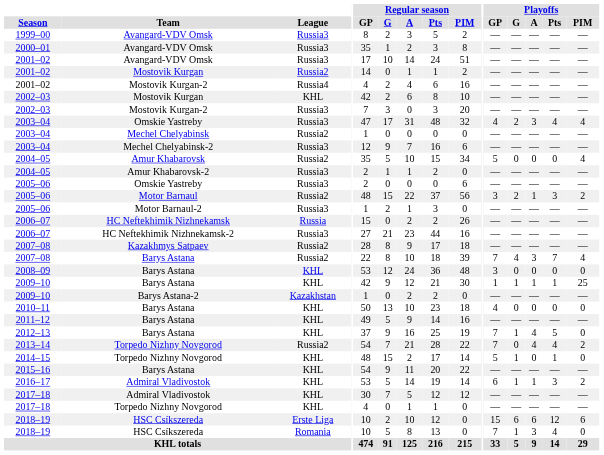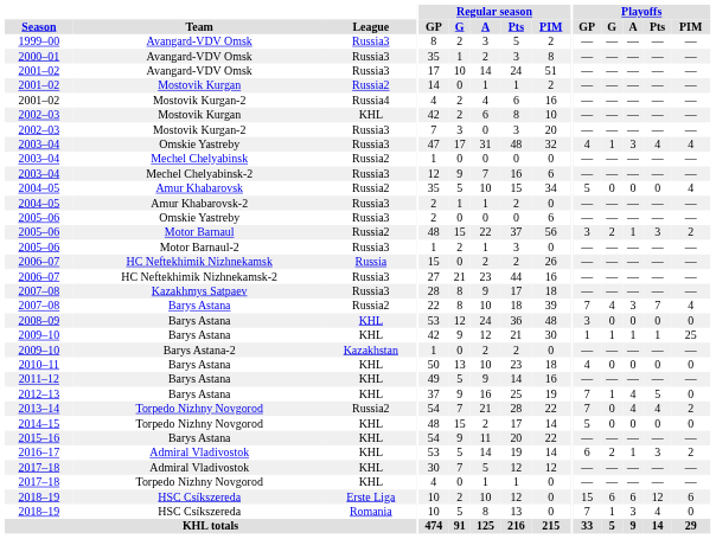 <table border="0" cellpadding="1" cellspacing="0" style="text-align:center; width:60em">
 <tr bgcolor="#e0e0e0">
 <th colspan="3" bgcolor="#ffffff"></th>
 <th rowspan="99" bgcolor="#ffffff"></th>
 <th colspan="5"><a href='#'>Regular season</a></th>
 <th rowspan="99" bgcolor="#ffffff"></th>
 <th colspan="5"><a href='#'>Playoffs</a></th>
 </tr>
 <tr bgcolor="#e0e0e0">
 <th><a href='#'>Season</a></th>
 <th>Team</th>
 <th>League</th>
 <th>GP</th>
 <th><a href='#'>G</a></th>
 <th><a href='#'>A</a></th>
 <th><a href='#'>Pts</a></th>
 <th><a href='#'>PIM</a></th>
 <th>GP</th>
 <th>G</th>
 <th>A</th>
 <th>Pts</th>
 <th>PIM</th>
 </tr>
 <tr>
 <td><a href='#'>1999–00</a></td>
 <td><a href='#'>Avangard-VDV Omsk</a></td>
 <td><a href='#'>Russia3</a></td>
 <td>8</td>
 <td>2</td>
 <td>3</td>
 <td>5</td>
 <td>2</td>
 <td>—</td>
 <td>—</td>
 <td>—</td>
 <td>—</td>
 <td>—</td>
 </tr>
 <tr bgcolor="#f0f0f0">
 <td><a href='#'>2000–01</a></td>
 <td>Avangard-VDV Omsk</td>
 <td>Russia3</td>
 <td>35</td>
 <td>1</td>
 <td>2</td>
 <td>3</td>
 <td>8</td>
 <td>—</td>
 <td>—</td>
 <td>—</td>
 <td>—</td>
 <td>—</td>
 </tr>
 <tr>
 <td><a href='#'>2001–02</a></td>
 <td>Avangard-VDV Omsk</td>
 <td>Russia3</td>
 <td>17</td>
 <td>10</td>
 <td>14</td>
 <td>24</td>
 <td>51</td>
 <td>—</td>
 <td>—</td>
 <td>—</td>
 <td>—</td>
 <td>—</td>
 </tr>
 <tr bgcolor="#f0f0f0">
 <td><a href='#'>2001–02</a></td>
 <td><a href='#'>Mostovik Kurgan</a></td>
 <td><a href='#'>Russia2</a></td>
 <td>14</td>
 <td>0</td>
 <td>1</td>
 <td>1</td>
 <td>2</td>
 <td>—</td>
 <td>—</td>
 <td>—</td>
 <td>—</td>
 <td>—</td>
 </tr>
 <tr>
 <td>2001–02</td>
 <td>Mostovik Kurgan-2</td>
 <td>Russia4</td>
 <td>4</td>
 <td>2</td>
 <td>4</td>
 <td>6</td>
 <td>16</td>
 <td>—</td>
 <td>—</td>
 <td>—</td>
 <td>—</td>
 <td>—</td>
 </tr>
 <tr bgcolor="#f0f0f0">
 <td><a href='#'>2002–03</a></td>
 <td>Mostovik Kurgan</td>
 <td>KHL</td>
 <td>42</td>
 <td>2</td>
 <td>6</td>
 <td>8</td>
 <td>10</td>
 <td>—</td>
 <td>—</td>
 <td>—</td>
 <td>—</td>
 <td>—</td>
 </tr>
 <tr>
 <td><a href='#'>2002–03</a></td>
 <td>Mostovik Kurgan-2</td>
 <td>Russia3</td>
 <td>7</td>
 <td>3</td>
 <td>0</td>
 <td>3</td>
 <td>20</td>
 <td>—</td>
 <td>—</td>
 <td>—</td>
 <td>—</td>
 <td>—</td>
 </tr>
 <tr bgcolor="#f0f0f0">
 <td><a href='#'>2003–04</a></td>
 <td>Omskie Yastreby</td>
 <td>Russia3</td>
 <td>47</td>
 <td>17</td>
 <td>31</td>
 <td>48</td>
 <td>32</td>
 <td>4</td>
-<td>2</td>
+<td>1</td>
 <td>3</td>
 <td>4</td>
 <td>4</td>
 </tr>
 <tr>
 <td><a href='#'>2003–04</a></td>
 <td><a href='#'>Mechel Chelyabinsk</a></td>
 <td>Russia2</td>
 <td>1</td>
 <td>0</td>
 <td>0</td>
 <td>0</td>
 <td>0</td>
 <td>—</td>
 <td>—</td>
 <td>—</td>
 <td>—</td>
 <td>—</td>
 </tr>
 <tr bgcolor="#f0f0f0">
 <td><a href='#'>2003–04</a></td>
 <td>Mechel Chelyabinsk-2</td>
 <td>Russia3</td>
 <td>12</td>
 <td>9</td>
 <td>7</td>
 <td>16</td>
 <td>6</td>
 <td>—</td>
 <td>—</td>
 <td>—</td>
 <td>—</td>
 <td>—</td>
 </tr>
 <tr>
 <td><a href='#'>2004–05</a></td>
 <td><a href='#'>Amur Khabarovsk</a></td>
 <td>Russia2</td>
 <td>35</td>
 <td>5</td>
 <td>10</td>
 <td>15</td>
 <td>34</td>
 <td>5</td>
 <td>0</td>
 <td>0</td>
 <td>0</td>
 <td>4</td>
 </tr>
 <tr bgcolor="#f0f0f0">
 <td><a href='#'>2004–05</a></td>
 <td>Amur Khabarovsk-2</td>
 <td>Russia3</td>
 <td>2</td>
 <td>1</td>
 <td>1</td>
 <td>2</td>
 <td>0</td>
 <td>—</td>
 <td>—</td>
 <td>—</td>
 <td>—</td>
 <td>—</td>
 </tr>
 <tr>
 <td><a href='#'>2005–06</a></td>
 <td>Omskie Yastreby</td>
 <td>Russia3</td>
 <td>2</td>
 <td>0</td>
 <td>0</td>
 <td>0</td>
 <td>6</td>
 <td>—</td>
 <td>—</td>
 <td>—</td>
 <td>—</td>
 <td>—</td>
 </tr>
 <tr bgcolor="#f0f0f0">
 <td><a href='#'>2005–06</a></td>
 <td><a href='#'>Motor Barnaul</a></td>
 <td>Russia2</td>
 <td>48</td>
 <td>15</td>
 <td>22</td>
 <td>37</td>
 <td>56</td>
 <td>3</td>
 <td>2</td>
 <td>1</td>
 <td>3</td>
 <td>2</td>
 </tr>
 <tr>
 <td><a href='#'>2005–06</a></td>
 <td>Motor Barnaul-2</td>
 <td>Russia3</td>
 <td>1</td>
 <td>2</td>
 <td>1</td>
 <td>3</td>
 <td>0</td>
 <td>—</td>
 <td>—</td>
 <td>—</td>
 <td>—</td>
 <td>—</td>
 </tr>
 <tr bgcolor="#f0f0f0">
 <td><a href='#'>2006–07</a></td>
 <td><a href='#'>HC Neftekhimik Nizhnekamsk</a></td>
 <td><a href='#'>Russia</a></td>
 <td>15</td>
 <td>0</td>
 <td>2</td>
 <td>2</td>
 <td>26</td>
 <td>—</td>
 <td>—</td>
 <td>—</td>
 <td>—</td>
 <td>—</td>
 </tr>
 <tr>
 <td><a href='#'>2006–07</a></td>
 <td>HC Neftekhimik Nizhnekamsk-2</td>
 <td>Russia3</td>
 <td>27</td>
 <td>21</td>
 <td>23</td>
 <td>44</td>
 <td>16</td>
 <td>—</td>
 <td>—</td>
 <td>—</td>
 <td>—</td>
 <td>—</td>
 </tr>
 <tr bgcolor="#f0f0f0">
 <td><a href='#'>2007–08</a></td>
 <td><a href='#'>Kazakhmys Satpaev</a></td>
-<td>Russia2</td>
+<td>Russia3</td>
 <td>28</td>
 <td>8</td>
 <td>9</td>
 <td>17</td>
 <td>18</td>
 <td>—</td>
 <td>—</td>
 <td>—</td>
 <td>—</td>
 <td>—</td>
 </tr>
 <tr>
 <td><a href='#'>2007–08</a></td>
 <td><a href='#'>Barys Astana</a></td>
 <td>Russia2</td>
 <td>22</td>
 <td>8</td>
 <td>10</td>
 <td>18</td>
 <td>39</td>
 <td>7</td>
 <td>4</td>
 <td>3</td>
 <td>7</td>
 <td>4</td>
 </tr>
 <tr bgcolor="#f0f0f0">
 <td><a href='#'>2008–09</a></td>
 <td>Barys Astana</td>
 <td><a href='#'>KHL</a></td>
 <td>53</td>
 <td>12</td>
 <td>24</td>
 <td>36</td>
 <td>48</td>
 <td>3</td>
 <td>0</td>
 <td>0</td>
 <td>0</td>
 <td>0</td>
 </tr>
 <tr>
 <td><a href='#'>2009–10</a></td>
 <td>Barys Astana</td>
 <td>KHL</td>
 <td>42</td>
 <td>9</td>
 <td>12</td>
 <td>21</td>
 <td>30</td>
 <td>1</td>
 <td>1</td>
 <td>1</td>
 <td>1</td>
 <td>25</td>
 </tr>
 <tr bgcolor="#f0f0f0">
 <td><a href='#'>2009–10</a></td>
 <td>Barys Astana-2</td>
 <td><a href='#'>Kazakhstan</a></td>
 <td>1</td>
 <td>0</td>
 <td>2</td>
 <td>2</td>
 <td>0</td>
 <td>—</td>
 <td>—</td>
 <td>—</td>
 <td>—</td>
 <td>—</td>
 </tr>
 <tr>
 <td><a href='#'>2010–11</a></td>
 <td>Barys Astana</td>
 <td>KHL</td>
 <td>50</td>
 <td>13</td>
 <td>10</td>
 <td>23</td>
 <td>18</td>
 <td>4</td>
 <td>0</td>
 <td>0</td>
 <td>0</td>
 <td>0</td>
 </tr>
 <tr bgcolor="#f0f0f0">
 <td><a href='#'>2011–12</a></td>
 <td>Barys Astana</td>
 <td>KHL</td>
 <td>49</td>
 <td>5</td>
 <td>9</td>
 <td>14</td>
 <td>16</td>
 <td>—</td>
 <td>—</td>
 <td>—</td>
 <td>—</td>
 <td>—</td>
 </tr>
 <tr>
 <td><a href='#'>2012–13</a></td>
 <td>Barys Astana</td>
 <td>KHL</td>
 <td>37</td>
 <td>9</td>
 <td>16</td>
 <td>25</td>
 <td>19</td>
 <td>7</td>
 <td>1</td>
 <td>4</td>
 <td>5</td>
 <td>0</td>
 </tr>
 <tr bgcolor="#f0f0f0">
 <td><a href='#'>2013–14</a></td>
 <td><a href='#'>Torpedo Nizhny Novgorod</a></td>
 <td>Russia2</td>
 <td>54</td>
 <td>7</td>
 <td>21</td>
 <td>28</td>
 <td>22</td>
 <td>7</td>
 <td>0</td>
 <td>4</td>
 <td>4</td>
 <td>2</td>
 </tr>
 <tr>
 <td><a href='#'>2014–15</a></td>
 <td>Torpedo Nizhny Novgorod</td>
 <td>KHL</td>
 <td>48</td>
 <td>15</td>
 <td>2</td>
 <td>17</td>
 <td>14</td>
 <td>5</td>
-<td>1</td>
 <td>0</td>
-<td>1</td>
+<td>0</td>
+<td>0</td>
 <td>0</td>
 </tr>
 <tr bgcolor="#f0f0f0">
 <td><a href='#'>2015–16</a></td>
 <td>Barys Astana</td>
 <td>KHL</td>
 <td>54</td>
 <td>9</td>
 <td>11</td>
 <td>20</td>
 <td>22</td>
 <td>—</td>
 <td>—</td>
 <td>—</td>
 <td>—</td>
 <td>—</td>
 </tr>
 <tr>
 <td><a href='#'>2016–17</a></td>
 <td><a href='#'>Admiral Vladivostok</a></td>
 <td>KHL</td>
 <td>53</td>
 <td>5</td>
 <td>14</td>
 <td>19</td>
 <td>14</td>
 <td>6</td>
-<td>1</td>
+<td>2</td>
 <td>1</td>
 <td>3</td>
 <td>2</td>
 </tr>
 <tr bgcolor="#f0f0f0">
 <td><a href='#'>2017–18</a></td>
 <td>Admiral Vladivostok</td>
 <td>KHL</td>
 <td>30</td>
 <td>7</td>
 <td>5</td>
 <td>12</td>
 <td>12</td>
 <td>—</td>
 <td>—</td>
 <td>—</td>
 <td>—</td>
 <td>—</td>
 </tr>
 <tr>
 <td><a href='#'>2017–18</a></td>
 <td>Torpedo Nizhny Novgorod</td>
 <td>KHL</td>
 <td>4</td>
 <td>0</td>
 <td>1</td>
 <td>1</td>
 <td>0</td>
 <td>—</td>
 <td>—</td>
 <td>—</td>
 <td>—</td>
 <td>—</td>
 </tr>
 <tr bgcolor="#f0f0f0">
 <td><a href='#'>2018–19</a></td>
 <td><a href='#'>HSC Csíkszereda</a></td>
 <td><a href='#'>Erste Liga</a></td>
 <td>10</td>
 <td>2</td>
 <td>10</td>
 <td>12</td>
 <td>0</td>
 <td>15</td>
 <td>6</td>
 <td>6</td>
 <td>12</td>
 <td>6</td>
 </tr>
 <tr>
 <td><a href='#'>2018–19</a></td>
 <td>HSC Csíkszereda</td>
 <td><a href='#'>Romania</a></td>
 <td>10</td>
 <td>5</td>
 <td>8</td>
 <td>13</td>
 <td>0</td>
 <td>7</td>
 <td>1</td>
 <td>3</td>
 <td>4</td>
 <td>0</td>
 </tr>
 <tr>
 </tr>
 <tr ALIGN="center" bgcolor="#e0e0e0">
 <th colspan="3">KHL totals</th>
 <th ALIGN="center">474</th>
 <th ALIGN="center">91</th>
 <th ALIGN="center">125</th>
 <th ALIGN="center">216</th>
 <th ALIGN="center">215</th>
 <th ALIGN="center">33</th>
 <th ALIGN="center">5</th>
 <th ALIGN="center">9</th>
 <th ALIGN="center">14</th>
 <th ALIGN="center">29</th>
 </tr>
 </table>
